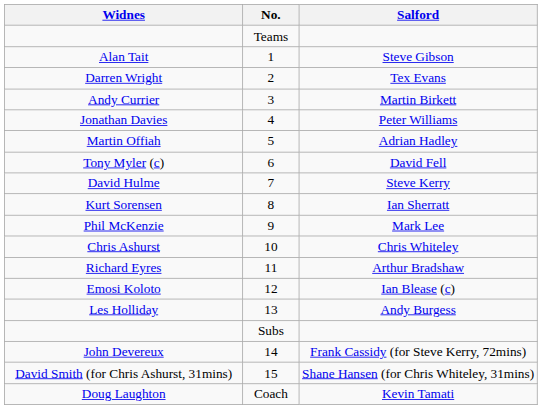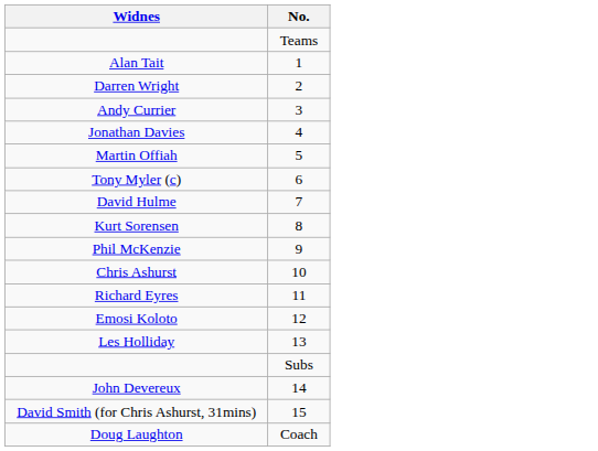 <table class="wikitable" style="text-align:center;">
 <tr>
 <th width=280 abbr=winner><a href='#'>Widnes</a></th>
 <th width=60 abbr="Number">No.</th>
-<th width=280 abbr=runner-up><a href='#'>Salford</a></th>
 </tr>
 <tr>
 <td></td>
 <td>Teams</td>
-<td></td>
 </tr>
 <tr>
 <td><a href='#'>Alan Tait</a></td>
 <td>1</td>
-<td><a href='#'>Steve Gibson</a></td>
 </tr>
 <tr>
 <td><a href='#'>Darren Wright</a></td>
 <td>2</td>
-<td><a href='#'>Tex Evans</a></td>
 </tr>
 <tr>
 <td><a href='#'>Andy Currier</a></td>
 <td>3</td>
-<td><a href='#'>Martin Birkett</a></td>
 </tr>
 <tr>
 <td><a href='#'>Jonathan Davies</a></td>
 <td>4</td>
-<td><a href='#'>Peter Williams</a></td>
 </tr>
 <tr>
 <td><a href='#'>Martin Offiah</a></td>
 <td>5</td>
-<td><a href='#'>Adrian Hadley</a></td>
 </tr>
 <tr>
 <td><a href='#'>Tony Myler</a> (<a href='#'>c</a>)</td>
 <td>6</td>
-<td><a href='#'>David Fell</a></td>
 </tr>
 <tr>
 <td><a href='#'>David Hulme</a></td>
 <td>7</td>
-<td><a href='#'>Steve Kerry</a></td>
 </tr>
 <tr>
 <td><a href='#'>Kurt Sorensen</a></td>
 <td>8</td>
-<td><a href='#'>Ian Sherratt</a></td>
 </tr>
 <tr>
 <td><a href='#'>Phil McKenzie</a></td>
 <td>9</td>
-<td><a href='#'>Mark Lee</a></td>
 </tr>
 <tr>
 <td><a href='#'>Chris Ashurst</a></td>
 <td>10</td>
-<td><a href='#'>Chris Whiteley</a></td>
 </tr>
 <tr>
 <td><a href='#'>Richard Eyres</a></td>
 <td>11</td>
-<td><a href='#'>Arthur Bradshaw</a></td>
 </tr>
 <tr>
 <td><a href='#'>Emosi Koloto</a></td>
 <td>12</td>
-<td><a href='#'>Ian Blease</a> (<a href='#'>c</a>)</td>
 </tr>
 <tr>
 <td><a href='#'>Les Holliday</a></td>
 <td>13</td>
-<td><a href='#'>Andy Burgess</a></td>
 </tr>
 <tr>
 <td></td>
 <td>Subs</td>
-<td></td>
 </tr>
 <tr>
 <td><a href='#'>John Devereux</a></td>
 <td>14</td>
-<td><a href='#'>Frank Cassidy</a> (for Steve Kerry, 72mins)</td>
 </tr>
 <tr>
 <td><a href='#'>David Smith</a> (for Chris Ashurst, 31mins)</td>
 <td>15</td>
-<td><a href='#'>Shane Hansen</a> (for Chris Whiteley, 31mins)</td>
 </tr>
 <tr>
 <td><a href='#'>Doug Laughton</a></td>
 <td>Coach</td>
-<td><a href='#'>Kevin Tamati</a></td>
 </tr>
 </table>
